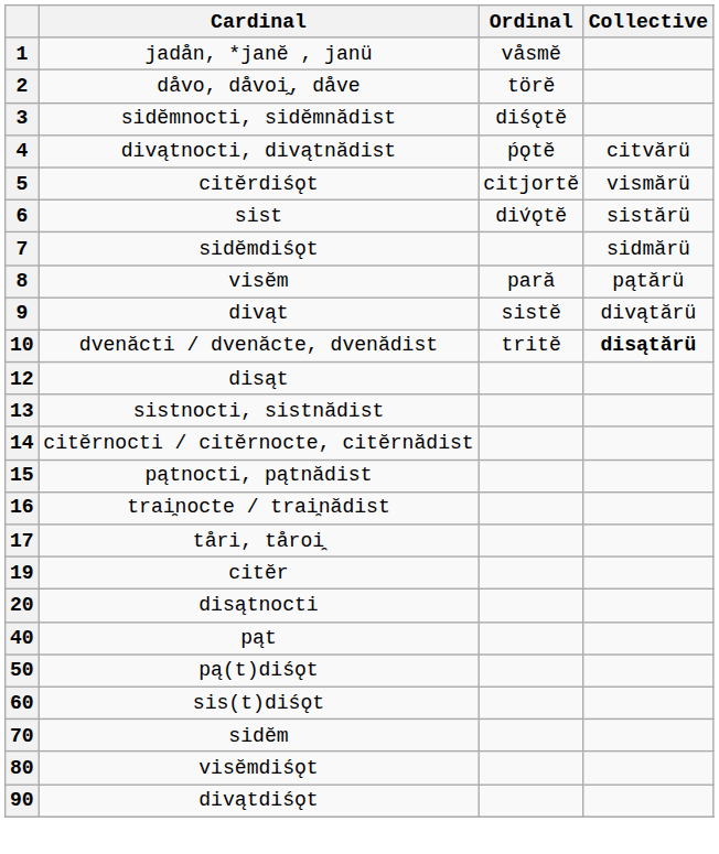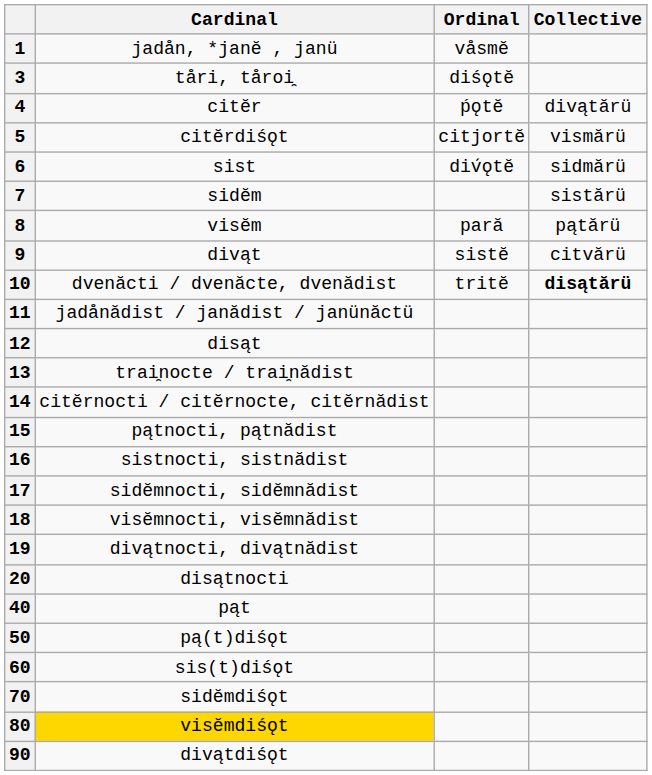 <table class="wikitable" style="border-collapse: collapse;text-align:center;">
 <tr>
 <th></th>
 <th>Cardinal</th>
 <th>Ordinal</th>
 <th>Collective</th>
 </tr>
 <tr>
 <th>1</th>
 <td>jadån, *janĕ , janü</td>
 <td>våsmĕ</td>
 <td></td>
 </tr>
 <tr>
-<th>2</th>
-<td>dåvo, dåvoi̯, dåve</td>
-<td>törĕ</td>
-<td></td>
-</tr>
-<tr>
 <th>3</th>
-<td>sidĕmnocti, sidĕmnădist</td>
+<td>tåri, tåroi̯</td>
 <td>diśǫtĕ</td>
 <td></td>
 </tr>
 <tr>
 <th>4</th>
-<td>divątnocti, divątnădist</td>
+<td>citĕr</td>
 <td>ṕǫtĕ</td>
-<td>citvărü</td>
+<td>divątărü</td>
 </tr>
 <tr>
 <th>5</th>
 <td>citĕrdiśǫt</td>
 <td>citjortĕ</td>
 <td>vismărü</td>
 </tr>
 <tr>
 <th>6</th>
 <td>sist</td>
 <td>div́ǫtĕ</td>
-<td>sistărü</td>
+<td>sidmărü</td>
 </tr>
 <tr>
 <th>7</th>
-<td>sidĕmdiśǫt</td>
+<td>sidĕm</td>
 <td></td>
-<td>sidmărü</td>
+<td>sistărü</td>
 </tr>
 <tr>
 <th>8</th>
 <td>visĕm</td>
 <td>pară</td>
 <td>pątărü</td>
 </tr>
 <tr>
 <th>9</th>
 <td>divąt</td>
 <td>sistĕ</td>
-<td>divątărü</td>
+<td>citvărü</td>
 </tr>
 <tr>
 <th>10</th>
 <td>dvenăcti / dvenăcte, dvenădist</td>
 <td>tritĕ</td>
 <td><strong>disątărü</strong></td>
+</tr>
+<tr>
+<th>11</th>
+<td>jadånădist / janădist / janünăctü</td>
+<td></td>
+<td></td>
 </tr>
 <tr>
 <th>12</th>
 <td>disąt</td>
 <td></td>
 <td></td>
 </tr>
 <tr>
 <th>13</th>
-<td>sistnocti, sistnădist</td>
+<td>trai̯nocte / trai̯nădist</td>
 <td></td>
 <td></td>
 </tr>
 <tr>
 <th>14</th>
 <td>citĕrnocti / citĕrnocte, citĕrnădist</td>
 <td></td>
 <td></td>
 </tr>
 <tr>
 <th>15</th>
 <td>pątnocti, pątnădist</td>
 <td></td>
 <td></td>
 </tr>
 <tr>
 <th>16</th>
-<td>trai̯nocte / trai̯nădist</td>
+<td>sistnocti, sistnădist</td>
 <td></td>
 <td></td>
 </tr>
 <tr>
 <th>17</th>
-<td>tåri, tåroi̯</td>
+<td>sidĕmnocti, sidĕmnădist</td>
+<td></td>
+<td></td>
+</tr>
+<tr>
+<th>18</th>
+<td>visĕmnocti, visĕmnădist</td>
 <td></td>
 <td></td>
 </tr>
 <tr>
 <th>19</th>
-<td>citĕr</td>
+<td>divątnocti, divątnădist</td>
 <td></td>
 <td></td>
 </tr>
 <tr>
 <th>20</th>
 <td>disątnocti</td>
 <td></td>
 <td></td>
 </tr>
 <tr>
 <th>40</th>
 <td>pąt</td>
 <td></td>
 <td></td>
 </tr>
 <tr>
 <th>50</th>
 <td>pą(t)diśǫt</td>
 <td></td>
 <td></td>
 </tr>
 <tr>
 <th>60</th>
 <td>sis(t)diśǫt</td>
 <td></td>
 <td></td>
 </tr>
 <tr>
 <th>70</th>
-<td>sidĕm</td>
+<td>sidĕmdiśǫt</td>
 <td></td>
 <td></td>
 </tr>
 <tr>
 <th>80</th>
-<td>visĕmdiśǫt</td>
+<td style="background: gold;">visĕmdiśǫt</td>
 <td></td>
 <td></td>
 </tr>
 <tr>
 <th>90</th>
 <td>divątdiśǫt</td>
 <td></td>
 <td></td>
 </tr>
 <tr>
 </tr>
 </table>
